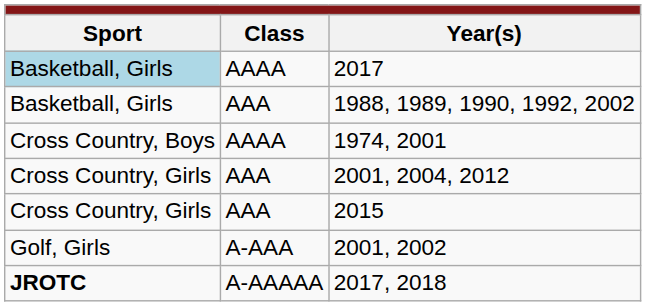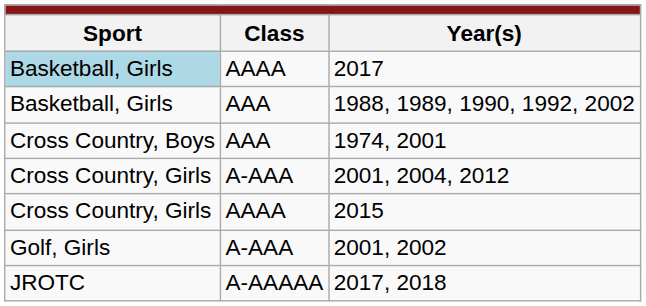 <table class="wikitable">
 <tr>
 <th colspan="5" style="background:#841617"></th>
 </tr>
 <tr>
 <th>Sport</th>
 <th>Class</th>
 <th>Year(s)</th>
 </tr>
 <tr>
 <td style="background: lightblue;">Basketball, Girls</td>
 <td>AAAA</td>
 <td>2017</td>
 </tr>
 <tr>
 <td>Basketball, Girls</td>
 <td>AAA</td>
 <td>1988, 1989, 1990, 1992, 2002</td>
 </tr>
 <tr>
 <td>Cross Country, Boys</td>
-<td>AAAA</td>
+<td>AAA</td>
 <td>1974, 2001</td>
 </tr>
 <tr>
 <td>Cross Country, Girls</td>
-<td>AAA</td>
+<td>A-AAA</td>
 <td>2001, 2004, 2012</td>
 </tr>
 <tr>
 <td>Cross Country, Girls</td>
-<td>AAA</td>
+<td>AAAA</td>
 <td>2015</td>
 </tr>
 <tr>
 <td>Golf, Girls</td>
 <td>A-AAA</td>
 <td>2001, 2002</td>
 </tr>
 <tr>
-<td><strong>JROTC</strong></td>
+<td>JROTC</td>
 <td>A-AAAAA</td>
 <td>2017, 2018</td>
 </tr>
 </table>
